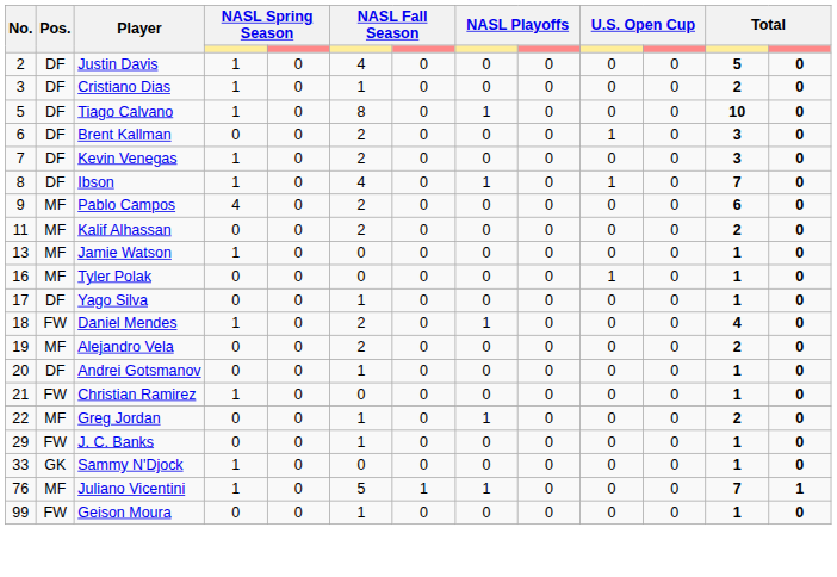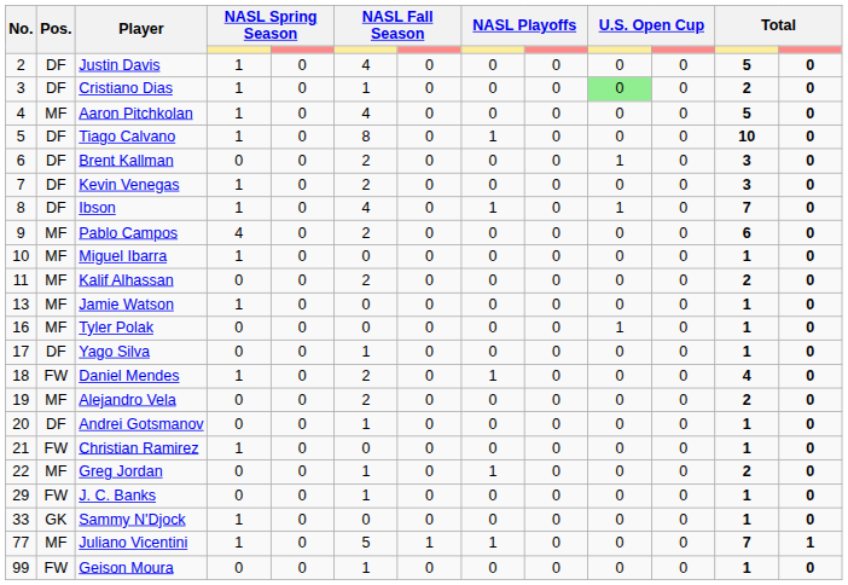 <table class="wikitable" style="text-align: center;">
 <tr>
 <th rowspan="2">No.</th>
 <th rowspan="2">Pos.</th>
 <th rowspan="2">Player</th>
 <th colspan="2"><a href='#'>NASL Spring Season</a></th>
 <th colspan="2"><a href='#'>NASL Fall Season</a></th>
 <th colspan="2"><a href='#'>NASL Playoffs</a></th>
 <th colspan="2"><a href='#'>U.S. Open Cup</a></th>
 <th colspan="2">Total</th>
 </tr>
 <tr>
 <th style="width:60px; background:#fe9;"></th>
 <th style="width:60px; background:#ff8888;"></th>
 <th style="width:60px; background:#fe9;"></th>
 <th style="width:60px; background:#ff8888;"></th>
 <th style="width:60px; background:#fe9;"></th>
 <th style="width:60px; background:#ff8888;"></th>
 <th style="width:60px; background:#fe9;"></th>
 <th style="width:60px; background:#ff8888;"></th>
 <th style="width:60px; background:#fe9;"></th>
 <th style="width:60px; background:#ff8888;"></th>
 </tr>
 <tr>
 <td>2</td>
 <td>DF</td>
 <td align=left> <a href='#'>Justin Davis</a></td>
 <td>1</td>
 <td>0</td>
 <td>4</td>
 <td>0</td>
 <td>0</td>
 <td>0</td>
 <td>0</td>
 <td>0</td>
 <td><strong>5</strong></td>
 <td><strong>0</strong></td>
 </tr>
 <tr>
 <td>3</td>
 <td>DF</td>
 <td align=left> <a href='#'>Cristiano Dias</a></td>
 <td>1</td>
 <td>0</td>
 <td>1</td>
 <td>0</td>
 <td>0</td>
 <td>0</td>
+<td style="background: lightgreen;">0</td>
+<td>0</td>
+<td><strong>2</strong></td>
+<td><strong>0</strong></td>
+</tr>
+<tr>
+<td>4</td>
+<td>MF</td>
+<td align=left> <a href='#'>Aaron Pitchkolan</a></td>
+<td>1</td>
+<td>0</td>
+<td>4</td>
 <td>0</td>
 <td>0</td>
-<td><strong>2</strong></td>
+<td>0</td>
+<td>0</td>
+<td>0</td>
+<td><strong>5</strong></td>
 <td><strong>0</strong></td>
 </tr>
 <tr>
 <td>5</td>
 <td>DF</td>
 <td align=left> <a href='#'>Tiago Calvano</a></td>
 <td>1</td>
 <td>0</td>
 <td>8</td>
 <td>0</td>
 <td>1</td>
 <td>0</td>
 <td>0</td>
 <td>0</td>
 <td><strong>10</strong></td>
 <td><strong>0</strong></td>
 </tr>
 <tr>
 <td>6</td>
 <td>DF</td>
 <td align=left> <a href='#'>Brent Kallman</a></td>
 <td>0</td>
 <td>0</td>
 <td>2</td>
 <td>0</td>
 <td>0</td>
 <td>0</td>
 <td>1</td>
 <td>0</td>
 <td><strong>3</strong></td>
 <td><strong>0</strong></td>
 </tr>
 <tr>
 <td>7</td>
 <td>DF</td>
 <td align=left> <a href='#'>Kevin Venegas</a></td>
 <td>1</td>
 <td>0</td>
 <td>2</td>
 <td>0</td>
 <td>0</td>
 <td>0</td>
 <td>0</td>
 <td>0</td>
 <td><strong>3</strong></td>
 <td><strong>0</strong></td>
 </tr>
 <tr>
 <td>8</td>
 <td>DF</td>
 <td align=left> <a href='#'>Ibson</a></td>
 <td>1</td>
 <td>0</td>
 <td>4</td>
 <td>0</td>
 <td>1</td>
 <td>0</td>
 <td>1</td>
 <td>0</td>
 <td><strong>7</strong></td>
 <td><strong>0</strong></td>
 </tr>
 <tr>
 <td>9</td>
 <td>MF</td>
 <td align=left> <a href='#'>Pablo Campos</a></td>
 <td>4</td>
 <td>0</td>
 <td>2</td>
 <td>0</td>
 <td>0</td>
 <td>0</td>
 <td>0</td>
 <td>0</td>
 <td><strong>6</strong></td>
+<td><strong>0</strong></td>
+</tr>
+<tr>
+<td>10</td>
+<td>MF</td>
+<td align=left> <a href='#'>Miguel Ibarra</a></td>
+<td>1</td>
+<td>0</td>
+<td>0</td>
+<td>0</td>
+<td>0</td>
+<td>0</td>
+<td>0</td>
+<td>0</td>
+<td><strong>1</strong></td>
 <td><strong>0</strong></td>
 </tr>
 <tr>
 <td>11</td>
 <td>MF</td>
 <td align=left> <a href='#'>Kalif Alhassan</a></td>
 <td>0</td>
 <td>0</td>
 <td>2</td>
 <td>0</td>
 <td>0</td>
 <td>0</td>
 <td>0</td>
 <td>0</td>
 <td><strong>2</strong></td>
 <td><strong>0</strong></td>
 </tr>
 <tr>
 <td>13</td>
 <td>MF</td>
 <td align=left> <a href='#'>Jamie Watson</a></td>
 <td>1</td>
 <td>0</td>
 <td>0</td>
 <td>0</td>
 <td>0</td>
 <td>0</td>
 <td>0</td>
 <td>0</td>
 <td><strong>1</strong></td>
 <td><strong>0</strong></td>
 </tr>
 <tr>
 <td>16</td>
 <td>MF</td>
 <td align=left> <a href='#'>Tyler Polak</a></td>
 <td>0</td>
 <td>0</td>
 <td>0</td>
 <td>0</td>
 <td>0</td>
 <td>0</td>
 <td>1</td>
 <td>0</td>
 <td><strong>1</strong></td>
 <td><strong>0</strong></td>
 </tr>
 <tr>
 <td>17</td>
 <td>DF</td>
 <td align=left> <a href='#'>Yago Silva</a></td>
 <td>0</td>
 <td>0</td>
 <td>1</td>
 <td>0</td>
 <td>0</td>
 <td>0</td>
 <td>0</td>
 <td>0</td>
 <td><strong>1</strong></td>
 <td><strong>0</strong></td>
 </tr>
 <tr>
 <td>18</td>
 <td>FW</td>
 <td align=left> <a href='#'>Daniel Mendes</a></td>
 <td>1</td>
 <td>0</td>
 <td>2</td>
 <td>0</td>
 <td>1</td>
 <td>0</td>
 <td>0</td>
 <td>0</td>
 <td><strong>4</strong></td>
 <td><strong>0</strong></td>
 </tr>
 <tr>
 <td>19</td>
 <td>MF</td>
 <td align=left> <a href='#'>Alejandro Vela</a></td>
 <td>0</td>
 <td>0</td>
 <td>2</td>
 <td>0</td>
 <td>0</td>
 <td>0</td>
 <td>0</td>
 <td>0</td>
 <td><strong>2</strong></td>
 <td><strong>0</strong></td>
 </tr>
 <tr>
 <td>20</td>
 <td>DF</td>
 <td align=left> <a href='#'>Andrei Gotsmanov</a></td>
 <td>0</td>
 <td>0</td>
 <td>1</td>
 <td>0</td>
 <td>0</td>
 <td>0</td>
 <td>0</td>
 <td>0</td>
 <td><strong>1</strong></td>
 <td><strong>0</strong></td>
 </tr>
 <tr>
 <td>21</td>
 <td>FW</td>
 <td align=left> <a href='#'>Christian Ramirez</a></td>
 <td>1</td>
 <td>0</td>
 <td>0</td>
 <td>0</td>
 <td>0</td>
 <td>0</td>
 <td>0</td>
 <td>0</td>
 <td><strong>1</strong></td>
 <td><strong>0</strong></td>
 </tr>
 <tr>
 <td>22</td>
 <td>MF</td>
 <td align=left> <a href='#'>Greg Jordan</a></td>
 <td>0</td>
 <td>0</td>
 <td>1</td>
 <td>0</td>
 <td>1</td>
 <td>0</td>
 <td>0</td>
 <td>0</td>
 <td><strong>2</strong></td>
 <td><strong>0</strong></td>
 </tr>
 <tr>
 <td>29</td>
 <td>FW</td>
 <td align=left> <a href='#'>J. C. Banks</a></td>
 <td>0</td>
 <td>0</td>
 <td>1</td>
 <td>0</td>
 <td>0</td>
 <td>0</td>
 <td>0</td>
 <td>0</td>
 <td><strong>1</strong></td>
 <td><strong>0</strong></td>
 </tr>
 <tr>
 <td>33</td>
 <td>GK</td>
 <td align=left> <a href='#'>Sammy N'Djock</a></td>
 <td>1</td>
 <td>0</td>
 <td>0</td>
 <td>0</td>
 <td>0</td>
 <td>0</td>
 <td>0</td>
 <td>0</td>
 <td><strong>1</strong></td>
 <td><strong>0</strong></td>
 </tr>
 <tr>
-<td>76</td>
+<td>77</td>
 <td>MF</td>
 <td align=left> <a href='#'>Juliano Vicentini</a></td>
 <td>1</td>
 <td>0</td>
 <td>5</td>
 <td>1</td>
 <td>1</td>
 <td>0</td>
 <td>0</td>
 <td>0</td>
 <td><strong>7</strong></td>
 <td><strong>1</strong></td>
 </tr>
 <tr>
 <td>99</td>
 <td>FW</td>
 <td align=left> <a href='#'>Geison Moura</a></td>
 <td>0</td>
 <td>0</td>
 <td>1</td>
 <td>0</td>
 <td>0</td>
 <td>0</td>
 <td>0</td>
 <td>0</td>
 <td><strong>1</strong></td>
 <td><strong>0</strong></td>
 </tr>
 </table>
